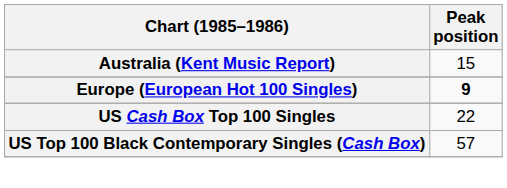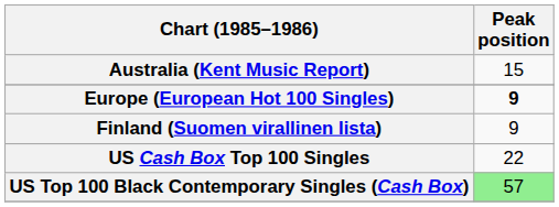 <table class="wikitable sortable plainrowheaders" style="text-align:center">
 <tr>
 <th scope="col">Chart (1985–1986)</th>
 <th scope="col">Peak<br>position</th>
 </tr>
 <tr>
 <th scope="row">Australia (<a href='#'>Kent Music Report</a>)</th>
 <td>15</td>
 </tr>
 <tr>
 </tr>
 <tr>
 </tr>
 <tr>
 <th scope="row">Europe (<a href='#'>European Hot 100 Singles</a>)</th>
 <td><strong>9</strong></td>
+</tr>
+<tr>
+<th scope="row">Finland (<a href='#'>Suomen virallinen lista</a>)</th>
+<td>9</td>
 </tr>
 <tr>
 </tr>
 <tr>
 </tr>
 <tr>
 </tr>
 <tr>
 </tr>
 <tr>
 </tr>
 <tr>
 </tr>
 <tr>
 </tr>
 <tr>
 </tr>
 <tr>
 </tr>
 <tr>
 </tr>
 <tr>
 <th scope="row">US <em><a href='#'>Cash Box</a></em> Top 100 Singles</th>
 <td>22</td>
 </tr>
 <tr>
 <th scope="row">US Top 100 Black Contemporary Singles (<em><a href='#'>Cash Box</a></em>)</th>
-<td>57</td>
+<td style="background: lightgreen;">57</td>
 </tr>
 <tr>
 </tr>
 </table>
